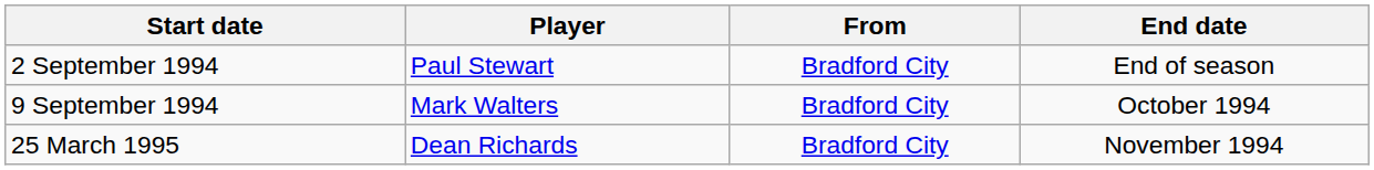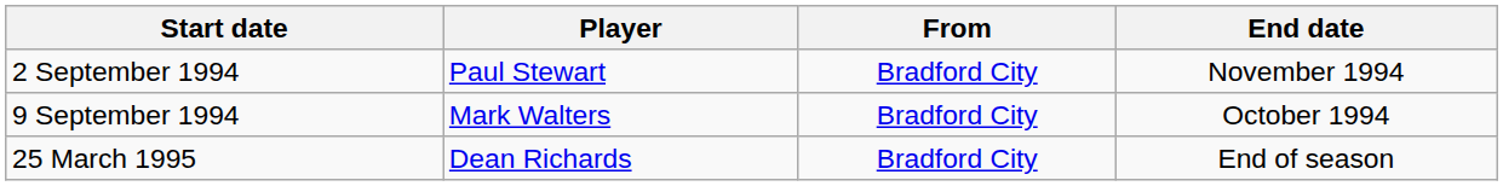 <table class="wikitable" style="text-align:center; font-size:95%;width:65%; text-align:left">
 <tr>
 <th><strong>Start date</strong></th>
 <th><strong>Player</strong></th>
 <th><strong>From</strong></th>
 <th><strong>End date</strong></th>
 </tr>
 <tr --->
 <td>2 September 1994</td>
 <td> <a href='#'>Paul Stewart</a></td>
 <td align="center"><a href='#'>Bradford City</a></td>
-<td align="center">End of season</td>
+<td align="center">November 1994</td>
 </tr>
 <tr --->
 <td>9 September 1994</td>
 <td> <a href='#'>Mark Walters</a></td>
 <td align="center"><a href='#'>Bradford City</a></td>
 <td align="center">October 1994</td>
 </tr>
 <tr --->
 <td>25 March 1995</td>
 <td> <a href='#'>Dean Richards</a></td>
 <td align="center"><a href='#'>Bradford City</a></td>
-<td align="center">November 1994</td>
+<td align="center">End of season</td>
 </tr>
 </table>
